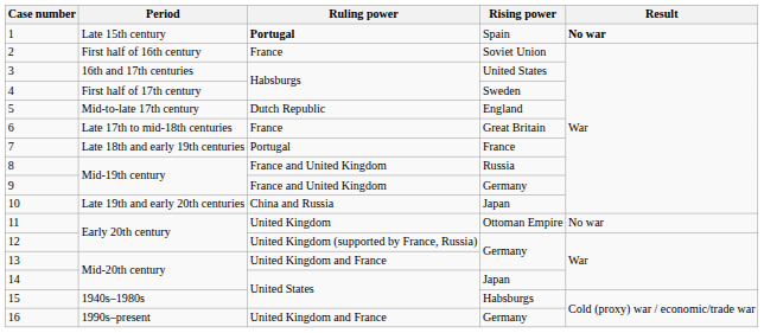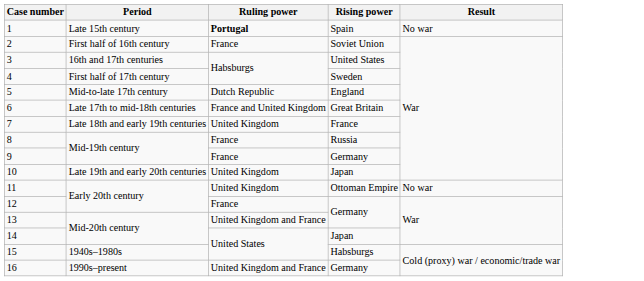 <table class="wikitable">
 <tr>
 <th>Case number</th>
 <th>Period</th>
 <th>Ruling power</th>
 <th>Rising power</th>
 <th>Result</th>
 </tr>
 <tr>
 <td>1</td>
 <td>Late 15th century</td>
 <td><strong>Portugal</strong></td>
 <td>Spain</td>
-<td><strong>No war</strong></td>
+<td>No war</td>
 </tr>
 <tr>
 <td>2</td>
 <td>First half of 16th century</td>
 <td>France</td>
 <td>Soviet Union</td>
 <td rowspan="9">War</td>
 </tr>
 <tr>
 <td>3</td>
 <td>16th and 17th centuries</td>
 <td rowspan="2">Habsburgs</td>
 <td>United States</td>
 </tr>
 <tr>
 <td>4</td>
 <td>First half of 17th century</td>
 <td>Sweden</td>
 </tr>
 <tr>
 <td>5</td>
 <td>Mid-to-late 17th century</td>
 <td>Dutch Republic</td>
 <td>England</td>
 </tr>
 <tr>
 <td>6</td>
 <td>Late 17th to mid-18th centuries</td>
-<td>France</td>
+<td>France and United Kingdom</td>
 <td>Great Britain</td>
 </tr>
 <tr>
 <td>7</td>
 <td>Late 18th and early 19th centuries</td>
-<td>Portugal</td>
+<td>United Kingdom</td>
 <td>France</td>
 </tr>
 <tr>
 <td>8</td>
 <td rowspan="2">Mid-19th century</td>
-<td>France and United Kingdom</td>
+<td>France</td>
 <td>Russia</td>
 </tr>
 <tr>
 <td>9</td>
-<td>France and United Kingdom</td>
+<td>France</td>
 <td>Germany</td>
 </tr>
 <tr>
 <td>10</td>
 <td>Late 19th and early 20th centuries</td>
-<td>China and Russia</td>
+<td>United Kingdom</td>
 <td>Japan</td>
 </tr>
 <tr>
 <td>11</td>
 <td rowspan="2">Early 20th century</td>
 <td>United Kingdom</td>
 <td>Ottoman Empire</td>
 <td>No war</td>
 </tr>
 <tr>
 <td>12</td>
-<td>United Kingdom (supported by France, Russia)</td>
+<td>France</td>
 <td rowspan="2">Germany</td>
 <td rowspan="3">War</td>
 </tr>
 <tr>
 <td>13</td>
 <td rowspan="2">Mid-20th century</td>
 <td>United Kingdom and France</td>
 </tr>
 <tr>
 <td>14</td>
 <td rowspan="2">United States</td>
 <td>Japan</td>
 </tr>
 <tr>
 <td>15</td>
 <td>1940s–1980s</td>
 <td>Habsburgs</td>
 <td rowspan="2">Cold (proxy) war / economic/trade war</td>
 </tr>
 <tr>
 <td>16</td>
 <td>1990s–present</td>
 <td>United Kingdom and France</td>
 <td>Germany</td>
 </tr>
 </table>
